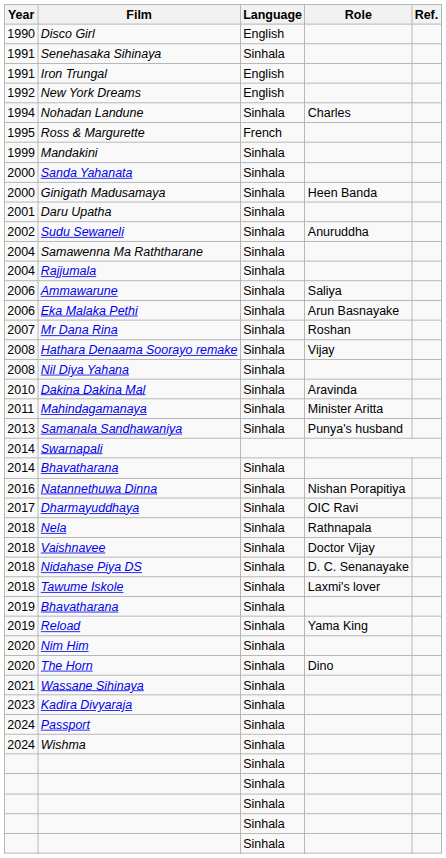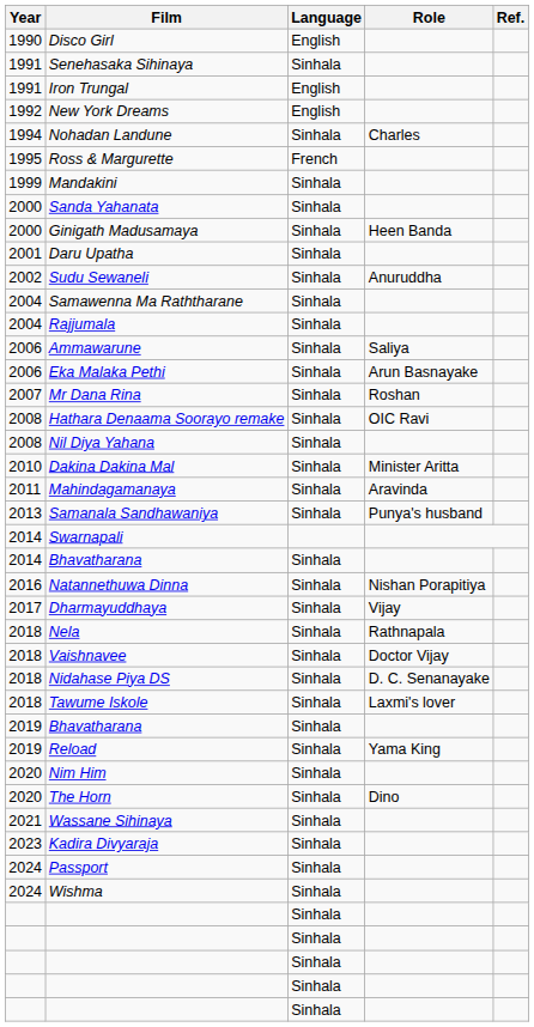 <table class="wikitable" style="font-size:95%;">
 <tr>
 <th>Year</th>
 <th>Film</th>
 <th>Language</th>
 <th>Role</th>
 <th>Ref.</th>
 </tr>
 <tr>
 <td>1990</td>
 <td><em>Disco Girl</em></td>
 <td>English</td>
 <td></td>
 <td></td>
 </tr>
 <tr>
 <td>1991</td>
 <td><em>Senehasaka Sihinaya</em></td>
 <td>Sinhala</td>
 <td></td>
 <td></td>
 </tr>
 <tr>
 <td>1991</td>
 <td><em>Iron Trungal</em></td>
 <td>English</td>
 <td></td>
 <td></td>
 </tr>
 <tr>
 <td>1992</td>
 <td><em>New York Dreams</em></td>
 <td>English</td>
 <td></td>
 <td></td>
 </tr>
 <tr>
 <td>1994</td>
 <td><em>Nohadan Landune</em></td>
 <td>Sinhala</td>
 <td>Charles</td>
 <td></td>
 </tr>
 <tr>
 <td>1995</td>
 <td><em>Ross & Margurette</em></td>
 <td>French</td>
 <td></td>
 <td></td>
 </tr>
 <tr>
 <td>1999</td>
 <td><em>Mandakini</em></td>
 <td>Sinhala</td>
 <td></td>
 <td></td>
 </tr>
 <tr>
 <td>2000</td>
 <td><em><a href='#'>Sanda Yahanata</a></em></td>
 <td>Sinhala</td>
 <td></td>
 <td></td>
 </tr>
 <tr>
 <td>2000</td>
 <td><em>Ginigath Madusamaya</em></td>
 <td>Sinhala</td>
 <td>Heen Banda</td>
 <td></td>
 </tr>
 <tr>
 <td>2001</td>
 <td><em>Daru Upatha</em></td>
 <td>Sinhala</td>
 <td></td>
 <td></td>
 </tr>
 <tr>
 <td>2002</td>
 <td><em><a href='#'>Sudu Sewaneli</a></em></td>
 <td>Sinhala</td>
 <td>Anuruddha</td>
 <td></td>
 </tr>
 <tr>
 <td>2004</td>
 <td><em>Samawenna Ma Raththarane</em></td>
 <td>Sinhala</td>
 <td></td>
 <td></td>
 </tr>
 <tr>
 <td>2004</td>
 <td><em><a href='#'>Rajjumala</a></em></td>
 <td>Sinhala</td>
 <td></td>
 <td></td>
 </tr>
 <tr>
 <td>2006</td>
 <td><em><a href='#'>Ammawarune</a></em></td>
 <td>Sinhala</td>
 <td>Saliya</td>
 <td></td>
 </tr>
 <tr>
 <td>2006</td>
 <td><em><a href='#'>Eka Malaka Pethi</a></em></td>
 <td>Sinhala</td>
 <td>Arun Basnayake</td>
 <td></td>
 </tr>
 <tr>
 <td>2007</td>
 <td><em><a href='#'>Mr Dana Rina</a></em></td>
 <td>Sinhala</td>
 <td>Roshan</td>
 <td></td>
 </tr>
 <tr>
 <td>2008</td>
 <td><em><a href='#'>Hathara Denaama Soorayo remake</a></em></td>
 <td>Sinhala</td>
-<td>Vijay</td>
+<td>OIC Ravi</td>
 <td></td>
 </tr>
 <tr>
 <td>2008</td>
 <td><em><a href='#'>Nil Diya Yahana</a></em></td>
 <td>Sinhala</td>
 <td></td>
 <td></td>
 </tr>
 <tr>
 <td>2010</td>
 <td><em><a href='#'>Dakina Dakina Mal</a></em></td>
 <td>Sinhala</td>
-<td>Aravinda</td>
+<td>Minister Aritta</td>
 <td></td>
 </tr>
 <tr>
 <td>2011</td>
 <td><em><a href='#'>Mahindagamanaya</a></em></td>
 <td>Sinhala</td>
-<td>Minister Aritta</td>
+<td>Aravinda</td>
 <td></td>
 </tr>
 <tr>
 <td>2013</td>
 <td><em><a href='#'>Samanala Sandhawaniya</a></em></td>
 <td>Sinhala</td>
 <td>Punya's husband</td>
 <td></td>
 </tr>
 <tr>
 <td>2014</td>
 <td><em><a href='#'>Swarnapali</a></em></td>
 <td Sinhala></td>
 </tr>
 <tr>
 <td>2014</td>
 <td><em><a href='#'>Bhavatharana</a></em></td>
 <td>Sinhala</td>
 <td></td>
 <td></td>
 </tr>
 <tr>
 <td>2016</td>
 <td><em><a href='#'>Natannethuwa Dinna</a></em></td>
 <td>Sinhala</td>
 <td>Nishan Porapitiya</td>
 <td></td>
 </tr>
 <tr>
 <td>2017</td>
 <td><em><a href='#'>Dharmayuddhaya</a></em></td>
 <td>Sinhala</td>
-<td>OIC Ravi</td>
+<td>Vijay</td>
 <td></td>
 </tr>
 <tr>
 <td>2018</td>
 <td><em><a href='#'>Nela</a></em></td>
 <td>Sinhala</td>
 <td>Rathnapala</td>
 <td></td>
 </tr>
 <tr>
 <td>2018</td>
 <td><em><a href='#'>Vaishnavee</a></em></td>
 <td>Sinhala</td>
 <td>Doctor Vijay</td>
 <td></td>
 </tr>
 <tr>
 <td>2018</td>
 <td><em><a href='#'>Nidahase Piya DS</a></em></td>
 <td>Sinhala</td>
 <td>D. C. Senanayake</td>
 <td></td>
 </tr>
 <tr>
 <td>2018</td>
 <td><em><a href='#'>Tawume Iskole</a></em></td>
 <td>Sinhala</td>
 <td>Laxmi's lover</td>
 <td></td>
 </tr>
 <tr>
 <td>2019</td>
 <td><em><a href='#'>Bhavatharana</a></em></td>
 <td>Sinhala</td>
 <td></td>
 <td></td>
 </tr>
 <tr>
 <td>2019</td>
 <td><em><a href='#'>Reload</a></em></td>
 <td>Sinhala</td>
 <td>Yama King</td>
 <td></td>
 </tr>
 <tr>
 <td>2020</td>
 <td><em><a href='#'>Nim Him</a></em></td>
 <td>Sinhala</td>
 <td></td>
 <td></td>
 </tr>
 <tr>
 <td>2020</td>
 <td><em><a href='#'>The Horn</a></em></td>
 <td>Sinhala</td>
 <td>Dino</td>
 <td></td>
 </tr>
 <tr>
 <td>2021</td>
 <td><em><a href='#'>Wassane Sihinaya</a></em></td>
 <td>Sinhala</td>
 <td></td>
 <td></td>
 </tr>
 <tr>
 <td>2023</td>
 <td><em><a href='#'>Kadira Divyaraja</a></em></td>
 <td>Sinhala</td>
 <td></td>
 <td></td>
 </tr>
 <tr>
 <td>2024</td>
 <td><em><a href='#'>Passport</a></em></td>
 <td>Sinhala</td>
 <td></td>
 <td></td>
 </tr>
 <tr>
 <td>2024</td>
 <td><em>Wishma</em></td>
 <td>Sinhala</td>
 <td></td>
 <td></td>
 </tr>
 <tr>
 <td></td>
 <td></td>
 <td>Sinhala</td>
 <td></td>
 <td></td>
 </tr>
 <tr>
 <td></td>
 <td></td>
 <td>Sinhala</td>
 <td></td>
 <td></td>
 </tr>
 <tr>
 <td></td>
 <td></td>
 <td>Sinhala</td>
 <td></td>
 <td></td>
 </tr>
 <tr>
 <td></td>
 <td></td>
 <td>Sinhala</td>
 <td></td>
 <td></td>
 </tr>
 <tr>
 <td></td>
 <td></td>
 <td>Sinhala</td>
 <td></td>
 <td></td>
 </tr>
 </table>
